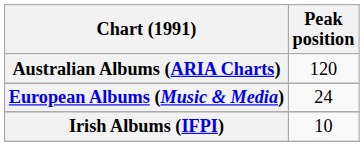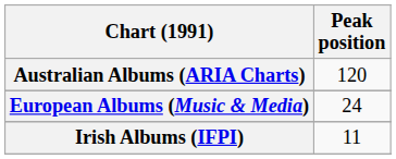 <table class="wikitable sortable plainrowheaders" style="text-align:center">
 <tr>
 <th scope="col">Chart (1991)</th>
 <th scope="col">Peak<br>position</th>
 </tr>
 <tr>
 <th scope="row">Australian Albums (<a href='#'>ARIA Charts</a>)</th>
 <td>120</td>
 </tr>
 <tr>
 </tr>
 <tr>
 <th scope="row"><a href='#'>European Albums</a> (<em><a href='#'>Music & Media</a></em>)</th>
 <td>24</td>
 </tr>
 <tr>
 </tr>
 <tr>
 <th scope="row">Irish Albums (<a href='#'>IFPI</a>)</th>
-<td>10</td>
+<td>11</td>
 </tr>
 <tr>
 </tr>
 <tr>
 </tr>
 <tr>
 </tr>
 <tr>
 </tr>
 </table>
